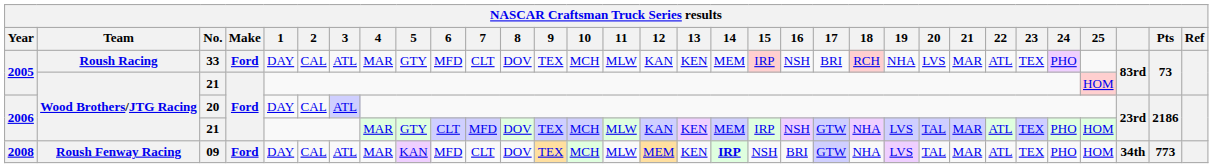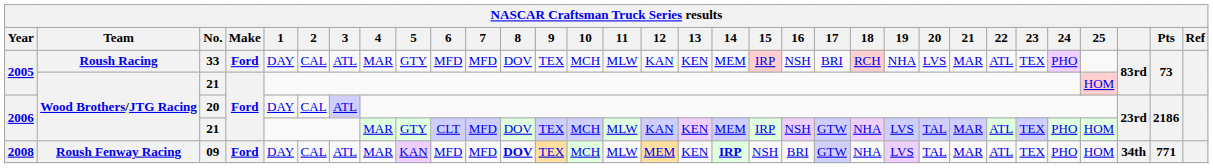 <table class="wikitable" style="text-align:center; font-size:75%">
 <tr>
 <th colspan=32><a href='#'>NASCAR Craftsman Truck Series</a> results</th>
 </tr>
 <tr>
 <th>Year</th>
 <th>Team</th>
 <th>No.</th>
 <th>Make</th>
 <th>1</th>
 <th>2</th>
 <th>3</th>
 <th>4</th>
 <th>5</th>
 <th>6</th>
 <th>7</th>
 <th>8</th>
 <th>9</th>
 <th>10</th>
 <th>11</th>
 <th>12</th>
 <th>13</th>
 <th>14</th>
 <th>15</th>
 <th>16</th>
 <th>17</th>
 <th>18</th>
 <th>19</th>
 <th>20</th>
 <th>21</th>
 <th>22</th>
 <th>23</th>
 <th>24</th>
 <th>25</th>
 <th></th>
 <th>Pts</th>
 <th>Ref</th>
 </tr>
 <tr>
 <th rowspan=2><a href='#'>2005</a></th>
 <th><a href='#'>Roush Racing</a></th>
 <th>33</th>
 <th><a href='#'>Ford</a></th>
 <td><a href='#'>DAY</a></td>
 <td><a href='#'>CAL</a></td>
 <td><a href='#'>ATL</a></td>
 <td><a href='#'>MAR</a></td>
 <td><a href='#'>GTY</a></td>
 <td><a href='#'>MFD</a></td>
-<td><a href='#'>CLT</a></td>
+<td><a href='#'>MFD</a></td>
 <td><a href='#'>DOV</a></td>
 <td><a href='#'>TEX</a></td>
 <td><a href='#'>MCH</a></td>
 <td><a href='#'>MLW</a></td>
 <td><a href='#'>KAN</a></td>
 <td><a href='#'>KEN</a></td>
 <td><a href='#'>MEM</a></td>
 <td style="background:#FFCFCF;"><a href='#'>IRP</a><br></td>
 <td><a href='#'>NSH</a></td>
 <td><a href='#'>BRI</a></td>
 <td style="background:#FFCFCF;"><a href='#'>RCH</a><br></td>
 <td><a href='#'>NHA</a></td>
 <td><a href='#'>LVS</a></td>
 <td><a href='#'>MAR</a></td>
 <td><a href='#'>ATL</a></td>
 <td><a href='#'>TEX</a></td>
 <td style="background:#EFCFFF;"><a href='#'>PHO</a><br></td>
 <td></td>
 <th rowspan=2>83rd</th>
 <th rowspan=2>73</th>
 <th rowspan=2></th>
 </tr>
 <tr>
 <th rowspan=3><a href='#'>Wood Brothers</a>/<a href='#'>JTG Racing</a></th>
 <th>21</th>
 <th rowspan=3><a href='#'>Ford</a></th>
 <td colspan=24></td>
 <td style="background:#FFCFCF;"><a href='#'>HOM</a><br></td>
 </tr>
 <tr>
 <th rowspan=2><a href='#'>2006</a></th>
 <th>20</th>
 <td><a href='#'>DAY</a></td>
 <td><a href='#'>CAL</a></td>
 <td style="background:#CFCFFF;"><a href='#'>ATL</a><br></td>
 <td colspan=22></td>
 <th rowspan=2>23rd</th>
 <th rowspan=2>2186</th>
 <th rowspan=2></th>
 </tr>
 <tr>
 <th>21</th>
 <td colspan=3></td>
 <td style="background:#DFFFDF;"><a href='#'>MAR</a><br></td>
 <td style="background:#DFFFDF;"><a href='#'>GTY</a><br></td>
 <td style="background:#CFCFFF;"><a href='#'>CLT</a><br></td>
 <td style="background:#CFCFFF;"><a href='#'>MFD</a><br></td>
 <td style="background:#DFFFDF;"><a href='#'>DOV</a><br></td>
 <td style="background:#CFCFFF;"><a href='#'>TEX</a><br></td>
 <td style="background:#CFCFFF;"><a href='#'>MCH</a><br></td>
 <td style="background:#DFFFDF;"><a href='#'>MLW</a><br></td>
 <td style="background:#CFCFFF;"><a href='#'>KAN</a><br></td>
 <td style="background:#EFCFFF;"><a href='#'>KEN</a><br></td>
 <td style="background:#CFCFFF;"><a href='#'>MEM</a><br></td>
 <td style="background:#DFFFDF;"><a href='#'>IRP</a><br></td>
 <td style="background:#EFCFFF;"><a href='#'>NSH</a><br></td>
 <td style="background:#CFCFFF;"><a href='#'>GTW</a><br></td>
 <td style="background:#EFCFFF;"><a href='#'>NHA</a><br></td>
 <td style="background:#CFCFFF;"><a href='#'>LVS</a><br></td>
 <td style="background:#CFCFFF;"><a href='#'>TAL</a><br></td>
 <td style="background:#CFCFFF;"><a href='#'>MAR</a><br></td>
 <td style="background:#DFFFDF;"><a href='#'>ATL</a><br></td>
 <td style="background:#CFCFFF;"><a href='#'>TEX</a><br></td>
 <td style="background:#DFFFDF;"><a href='#'>PHO</a><br></td>
 <td style="background:#DFFFDF;"><a href='#'>HOM</a><br></td>
 </tr>
 <tr>
 <th><a href='#'>2008</a></th>
 <th><a href='#'>Roush Fenway Racing</a></th>
 <th>09</th>
 <th><a href='#'>Ford</a></th>
 <td><a href='#'>DAY</a></td>
 <td><a href='#'>CAL</a></td>
 <td><a href='#'>ATL</a></td>
 <td><a href='#'>MAR</a></td>
 <td style="background:#EFCFFF;"><a href='#'>KAN</a><br></td>
 <td><a href='#'>MFD</a></td>
-<td><a href='#'>CLT</a></td>
-<td><a href='#'>DOV</a></td>
+<td><a href='#'>MFD</a></td>
+<td><strong><a href='#'>DOV</a></strong></td>
 <td style="background:#FFDF9F;"><a href='#'>TEX</a><br></td>
 <td style="background:#DFFFDF;"><a href='#'>MCH</a><br></td>
 <td><a href='#'>MLW</a></td>
 <td style="background:#FFDF9F;"><a href='#'>MEM</a><br></td>
 <td><a href='#'>KEN</a></td>
 <td style="background:#DFFFDF;"><strong><a href='#'>IRP</a></strong><br></td>
 <td><a href='#'>NSH</a></td>
 <td><a href='#'>BRI</a></td>
 <td style="background:#CFCFFF;"><a href='#'>GTW</a><br></td>
 <td><a href='#'>NHA</a></td>
 <td style="background:#EFCFFF;"><a href='#'>LVS</a><br></td>
 <td><a href='#'>TAL</a></td>
 <td><a href='#'>MAR</a></td>
 <td><a href='#'>ATL</a></td>
 <td><a href='#'>TEX</a></td>
 <td><a href='#'>PHO</a></td>
 <td><a href='#'>HOM</a></td>
 <th>34th</th>
-<th>773</th>
+<th>771</th>
 <th></th>
 </tr>
 </table>
